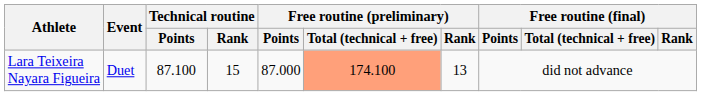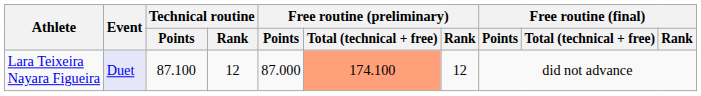 <table class="wikitable" style="font-size:90%">
 <tr>
 <th rowspan="2">Athlete</th>
 <th rowspan="2">Event</th>
 <th colspan=2>Technical routine</th>
 <th colspan=3>Free routine (preliminary)</th>
 <th colspan=3>Free routine (final)</th>
 </tr>
 <tr style="font-size:95%">
 <th>Points</th>
 <th>Rank</th>
 <th>Points</th>
 <th>Total (technical + free)</th>
 <th>Rank</th>
 <th>Points</th>
 <th>Total (technical + free)</th>
 <th>Rank</th>
 </tr>
 <tr align=center>
 <td align=left><a href='#'>Lara Teixeira</a><br><a href='#'>Nayara Figueira</a></td>
-<td align=left><a href='#'>Duet</a></td>
+<td align=left style="background: lavender;"><a href='#'>Duet</a></td>
 <td>87.100</td>
-<td>15</td>
+<td>12</td>
 <td>87.000</td>
 <td style="background: lightsalmon;">174.100</td>
-<td>13</td>
+<td>12</td>
 <td colspan=3>did not advance</td>
 </tr>
 </table>
